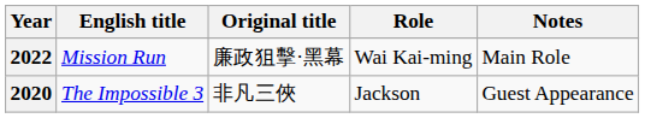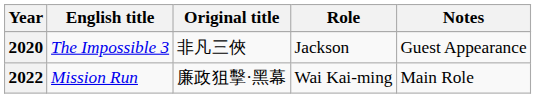 <table class="wikitable sortable">
 <tr>
 <th>Year</th>
 <th>English title</th>
 <th>Original title</th>
 <th>Role</th>
 <th class="unsortable">Notes</th>
 </tr>
 <tr>
 </tr>
 <tr>
+<th scope=row style="text-align:center;">2020</th>
+<td><em><a href='#'>The Impossible 3</a></em></td>
+<td>非凡三俠</td>
+<td>Jackson</td>
+<td>Guest Appearance</td>
+</tr>
+<tr>
 <th scope=row style="text-align:center;">2022</th>
 <td><em><a href='#'>Mission Run</a></em></td>
 <td>廉政狙擊·黑幕</td>
 <td>Wai Kai-ming</td>
 <td>Main Role</td>
 </tr>
-<tr>
-<th scope=row style="text-align:center;">2020</th>
-<td><em><a href='#'>The Impossible 3</a></em></td>
-<td>非凡三俠</td>
-<td>Jackson</td>
-<td>Guest Appearance</td>
-</tr>
 </table>
